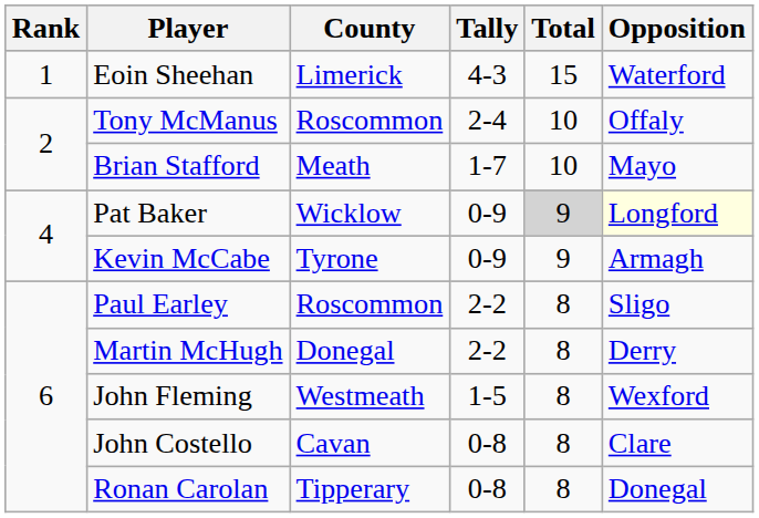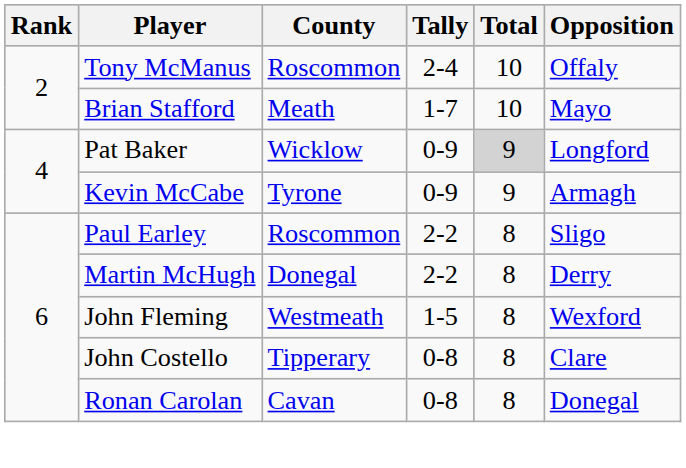 <table class="wikitable">
 <tr>
 <th>Rank</th>
 <th>Player</th>
 <th>County</th>
 <th>Tally</th>
 <th>Total</th>
 <th>Opposition</th>
-</tr>
-<tr>
-<td rowspan=1 align=center>1</td>
-<td>Eoin Sheehan</td>
-<td><a href='#'>Limerick</a></td>
-<td align=center>4-3</td>
-<td align=center>15</td>
-<td><a href='#'>Waterford</a></td>
 </tr>
 <tr>
 <td rowspan=2 align=center>2</td>
 <td><a href='#'>Tony McManus</a></td>
 <td><a href='#'>Roscommon</a></td>
 <td align=center>2-4</td>
 <td align=center>10</td>
 <td><a href='#'>Offaly</a></td>
 </tr>
 <tr>
 <td><a href='#'>Brian Stafford</a></td>
 <td><a href='#'>Meath</a></td>
 <td align=center>1-7</td>
 <td align=center>10</td>
 <td><a href='#'>Mayo</a></td>
 </tr>
 <tr>
 <td rowspan=2 align=center>4</td>
 <td>Pat Baker</td>
 <td><a href='#'>Wicklow</a></td>
 <td align=center>0-9</td>
 <td align=center style="background: lightgrey;">9</td>
-<td style="background: lightyellow;"><a href='#'>Longford</a></td>
+<td><a href='#'>Longford</a></td>
 </tr>
 <tr>
 <td><a href='#'>Kevin McCabe</a></td>
 <td><a href='#'>Tyrone</a></td>
 <td align=center>0-9</td>
 <td align=center>9</td>
 <td><a href='#'>Armagh</a></td>
 </tr>
 <tr>
 <td rowspan=5 align=center>6</td>
 <td><a href='#'>Paul Earley</a></td>
 <td><a href='#'>Roscommon</a></td>
 <td align=center>2-2</td>
 <td align=center>8</td>
 <td><a href='#'>Sligo</a></td>
 </tr>
 <tr>
 <td><a href='#'>Martin McHugh</a></td>
 <td><a href='#'>Donegal</a></td>
 <td align=center>2-2</td>
 <td align=center>8</td>
 <td><a href='#'>Derry</a></td>
 </tr>
 <tr>
 <td>John Fleming</td>
 <td><a href='#'>Westmeath</a></td>
 <td align=center>1-5</td>
 <td align=center>8</td>
 <td><a href='#'>Wexford</a></td>
 </tr>
 <tr>
 <td>John Costello</td>
-<td><a href='#'>Cavan</a></td>
+<td><a href='#'>Tipperary</a></td>
 <td align=center>0-8</td>
 <td align=center>8</td>
 <td><a href='#'>Clare</a></td>
 </tr>
 <tr>
 <td><a href='#'>Ronan Carolan</a></td>
-<td><a href='#'>Tipperary</a></td>
+<td><a href='#'>Cavan</a></td>
 <td align=center>0-8</td>
 <td align=center>8</td>
 <td><a href='#'>Donegal</a></td>
 </tr>
 </table>
